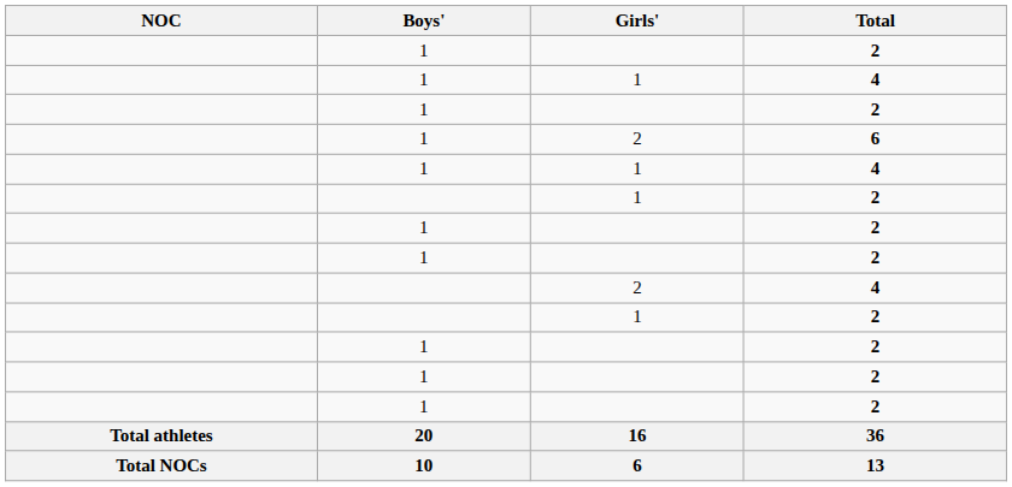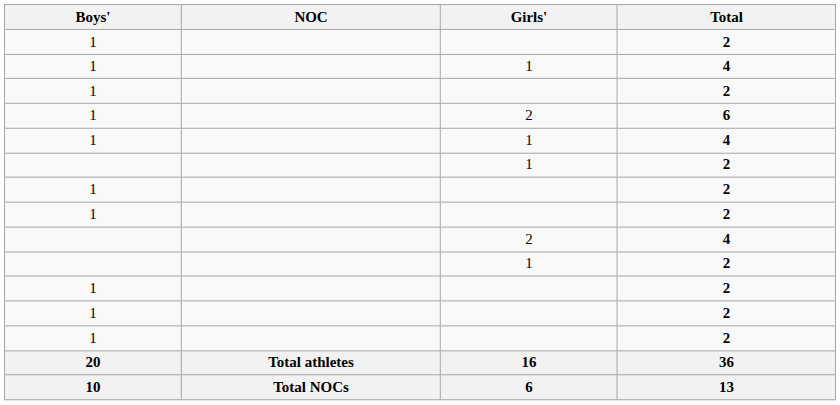 <table class="wikitable collapsible sortable"  style="width:800px; text-align:center; font-size:90%;">
 <tr>
+<th width=80><strong>Boys' </strong></th>
 <th style="text-align:center; width:120px;"><strong>NOC </strong></th>
-<th width=80><strong>Boys' </strong></th>
 <th width=80><strong>Girls' </strong></th>
 <th width=100><strong>Total</strong></th>
 </tr>
 <tr>
+<td>1</td>
 <td align=left></td>
-<td>1</td>
 <td></td>
 <td><strong>2</strong></td>
 </tr>
 <tr>
+<td>1</td>
 <td align=left></td>
-<td>1</td>
 <td>1</td>
 <td><strong>4</strong></td>
 </tr>
 <tr>
+<td>1</td>
 <td align=left></td>
-<td>1</td>
 <td></td>
 <td><strong>2</strong></td>
 </tr>
 <tr>
+<td>1</td>
 <td align=left></td>
-<td>1</td>
 <td>2</td>
 <td><strong>6</strong></td>
 </tr>
 <tr>
+<td>1</td>
 <td align=left></td>
-<td>1</td>
 <td>1</td>
 <td><strong>4</strong></td>
 </tr>
 <tr>
+<td></td>
 <td align=left></td>
-<td></td>
 <td>1</td>
 <td><strong>2</strong></td>
 </tr>
 <tr>
+<td>1</td>
 <td align=left></td>
-<td>1</td>
 <td></td>
 <td><strong>2</strong></td>
 </tr>
 <tr>
+<td>1</td>
 <td align=left></td>
-<td>1</td>
 <td></td>
 <td><strong>2</strong></td>
 </tr>
 <tr>
+<td></td>
 <td align=left></td>
-<td></td>
 <td>2</td>
 <td><strong>4</strong></td>
 </tr>
 <tr>
+<td></td>
 <td align=left></td>
-<td></td>
 <td>1</td>
 <td><strong>2</strong></td>
 </tr>
 <tr>
+<td>1</td>
 <td align=left></td>
-<td>1</td>
 <td></td>
 <td><strong>2</strong></td>
 </tr>
 <tr>
+<td>1</td>
 <td align=left></td>
-<td>1</td>
 <td></td>
 <td><strong>2</strong></td>
 </tr>
 <tr>
+<td>1</td>
 <td align=left></td>
-<td>1</td>
 <td></td>
 <td><strong>2</strong></td>
 </tr>
 <tr class="sortbottom">
+<th>20</th>
 <th>Total athletes</th>
-<th>20</th>
 <th>16</th>
 <th><strong>36</strong></th>
 </tr>
 <tr class="sortbottom">
+<th>10</th>
 <th>Total NOCs</th>
-<th>10</th>
 <th>6</th>
 <th><strong>13</strong></th>
 </tr>
 </table>
